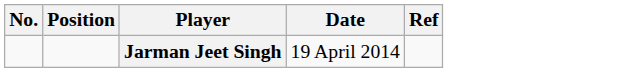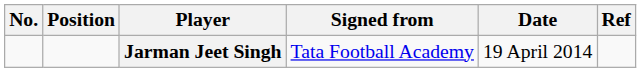 <table class="wikitable plainrowheaders" style="text-align:center; text-align:left">
 <tr>
 <th>No.</th>
 <th scope="col">Position</th>
 <th scope="col">Player</th>
+<th scope="col">Signed from</th>
 <th scope="col">Date</th>
 <th scope="col">Ref</th>
 </tr>
 <tr>
 <td></td>
 <td></td>
 <th scope="row"> Jarman Jeet Singh</th>
+<td> <a href='#'>Tata Football Academy</a></td>
 <td>19 April 2014</td>
 <td></td>
 </tr>
 </table>
